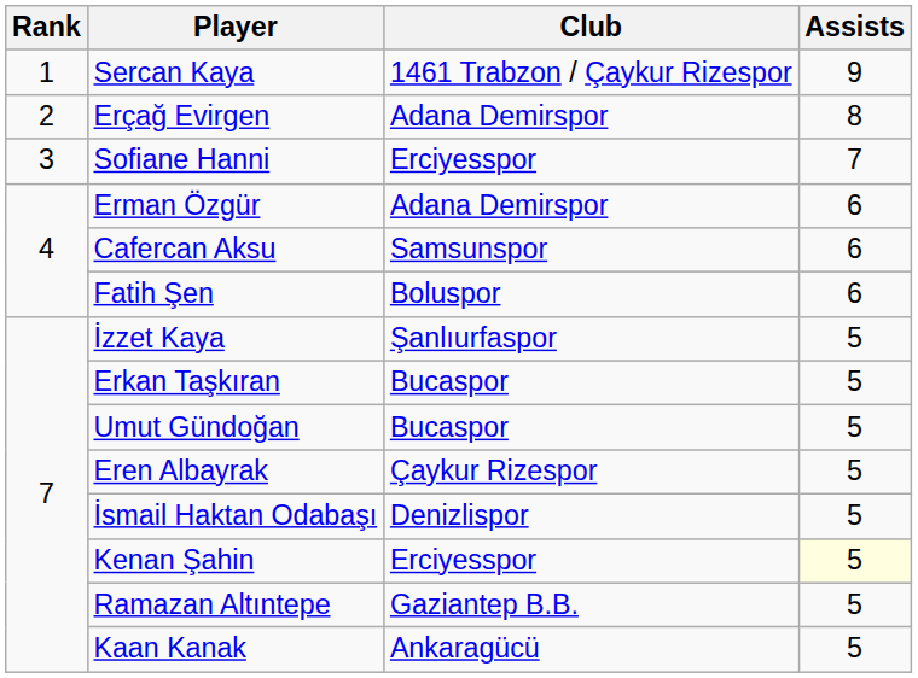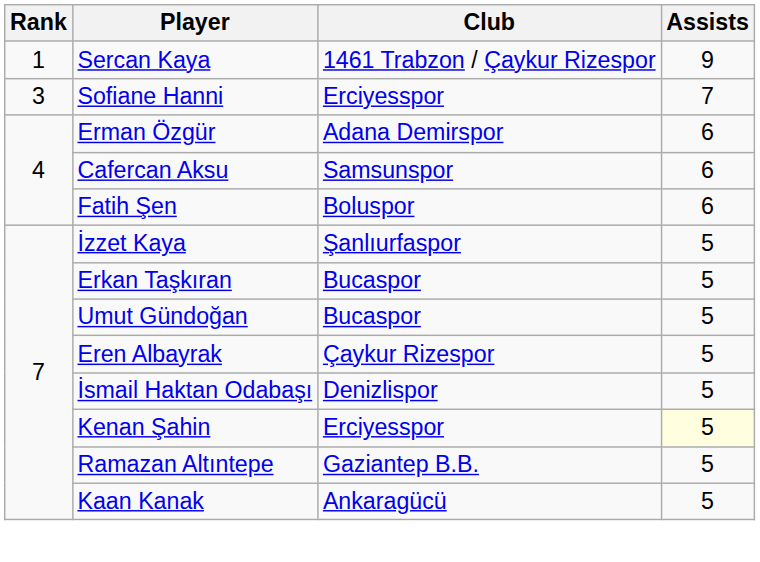 <table class="wikitable" style="text-align:left">
 <tr>
 <th>Rank</th>
 <th>Player</th>
 <th>Club</th>
 <th>Assists</th>
 </tr>
 <tr>
 <td style="text-align:center;">1</td>
 <td> <a href='#'>Sercan Kaya</a></td>
 <td><a href='#'>1461 Trabzon</a> / <a href='#'>Çaykur Rizespor</a></td>
 <td align=center>9</td>
-</tr>
-<tr>
-<td style="text-align:center;">2</td>
-<td> <a href='#'>Erçağ Evirgen</a></td>
-<td><a href='#'>Adana Demirspor</a></td>
-<td align=center>8</td>
 </tr>
 <tr>
 <td style="text-align:center;">3</td>
 <td> <a href='#'>Sofiane Hanni</a></td>
 <td><a href='#'>Erciyesspor</a></td>
 <td align=center>7</td>
 </tr>
 <tr>
 <td rowspan="3" style="text-align:center;">4</td>
 <td> <a href='#'>Erman Özgür</a></td>
 <td><a href='#'>Adana Demirspor</a></td>
 <td align=center>6</td>
 </tr>
 <tr>
 <td> <a href='#'>Cafercan Aksu</a></td>
 <td><a href='#'>Samsunspor</a></td>
 <td align=center>6</td>
 </tr>
 <tr>
 <td> <a href='#'>Fatih Şen</a></td>
 <td><a href='#'>Boluspor</a></td>
 <td align=center>6</td>
 </tr>
 <tr>
 <td rowspan="8" style="text-align:center;">7</td>
 <td> <a href='#'>İzzet Kaya</a></td>
 <td><a href='#'>Şanlıurfaspor</a></td>
 <td align=center>5</td>
 </tr>
 <tr>
 <td> <a href='#'>Erkan Taşkıran</a></td>
 <td><a href='#'>Bucaspor</a></td>
 <td align=center>5</td>
 </tr>
 <tr>
 <td> <a href='#'>Umut Gündoğan</a></td>
 <td><a href='#'>Bucaspor</a></td>
 <td align=center>5</td>
 </tr>
 <tr>
 <td> <a href='#'>Eren Albayrak</a></td>
 <td><a href='#'>Çaykur Rizespor</a></td>
 <td align=center>5</td>
 </tr>
 <tr>
 <td> <a href='#'>İsmail Haktan Odabaşı</a></td>
 <td><a href='#'>Denizlispor</a></td>
 <td align=center>5</td>
 </tr>
 <tr>
 <td> <a href='#'>Kenan Şahin</a></td>
 <td><a href='#'>Erciyesspor</a></td>
 <td align=center style="background: lightyellow;">5</td>
 </tr>
 <tr>
 <td> <a href='#'>Ramazan Altıntepe</a></td>
 <td><a href='#'>Gaziantep B.B.</a></td>
 <td align=center>5</td>
 </tr>
 <tr>
 <td> <a href='#'>Kaan Kanak</a></td>
 <td><a href='#'>Ankaragücü</a></td>
 <td align=center>5</td>
 </tr>
 </table>
